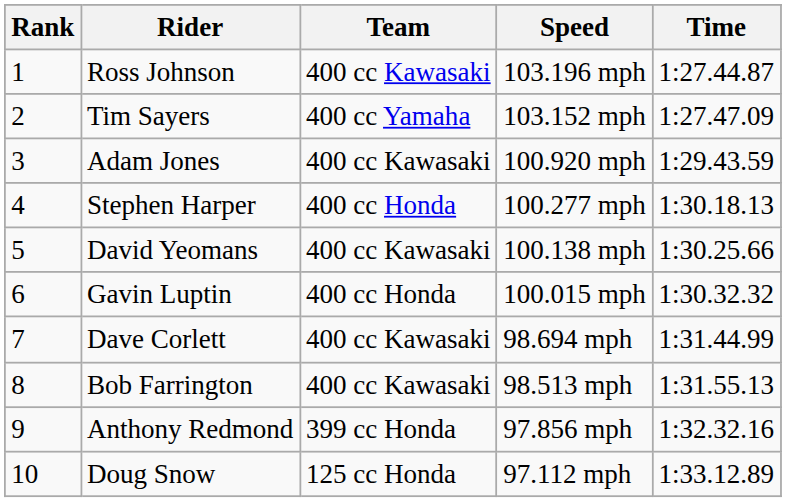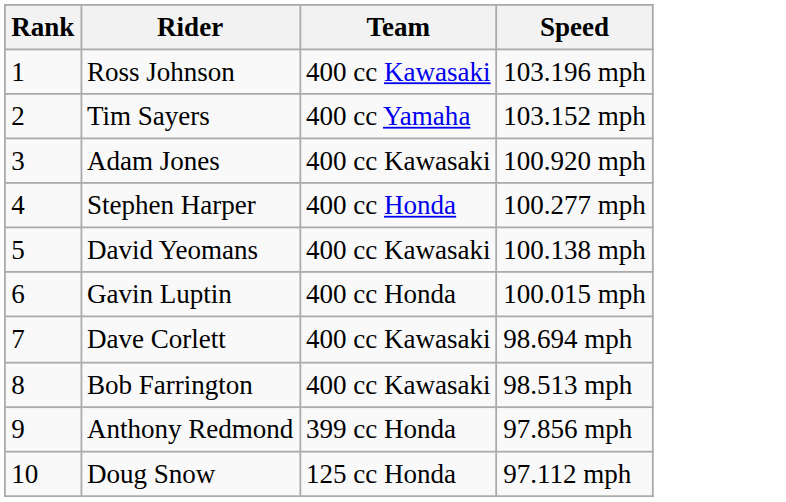 <table class="wikitable" style="font-size: 95%;">
 <tr style="background:#efefef;">
 <th>Rank</th>
 <th>Rider</th>
 <th>Team</th>
 <th>Speed</th>
-<th>Time</th>
 </tr>
 <tr>
 <td>1</td>
 <td>  Ross Johnson</td>
 <td>400 cc <a href='#'>Kawasaki</a></td>
 <td>103.196 mph</td>
-<td>1:27.44.87</td>
 </tr>
 <tr>
 <td>2</td>
 <td>  Tim Sayers</td>
 <td>400 cc <a href='#'>Yamaha</a></td>
 <td>103.152 mph</td>
-<td>1:27.47.09</td>
 </tr>
 <tr>
 <td>3</td>
 <td>  Adam Jones</td>
 <td>400 cc Kawasaki</td>
 <td>100.920 mph</td>
-<td>1:29.43.59</td>
 </tr>
 <tr>
 <td>4</td>
 <td> Stephen Harper</td>
 <td>400 cc <a href='#'>Honda</a></td>
 <td>100.277 mph</td>
-<td>1:30.18.13</td>
 </tr>
 <tr>
 <td>5</td>
 <td> David Yeomans</td>
 <td>400 cc Kawasaki</td>
 <td>100.138 mph</td>
-<td>1:30.25.66</td>
 </tr>
 <tr>
 <td>6</td>
 <td> Gavin Luptin</td>
 <td>400 cc Honda</td>
 <td>100.015 mph</td>
-<td>1:30.32.32</td>
 </tr>
 <tr>
 <td>7</td>
 <td> Dave Corlett</td>
 <td>400 cc Kawasaki</td>
 <td>98.694 mph</td>
-<td>1:31.44.99</td>
 </tr>
 <tr>
 <td>8</td>
 <td> Bob Farrington</td>
 <td>400 cc Kawasaki</td>
 <td>98.513 mph</td>
-<td>1:31.55.13</td>
 </tr>
 <tr>
 <td>9</td>
 <td> Anthony Redmond</td>
 <td>399 cc Honda</td>
 <td>97.856 mph</td>
-<td>1:32.32.16</td>
 </tr>
 <tr>
 <td>10</td>
 <td> Doug Snow</td>
 <td>125 cc Honda</td>
 <td>97.112 mph</td>
-<td>1:33.12.89</td>
 </tr>
 </table>
